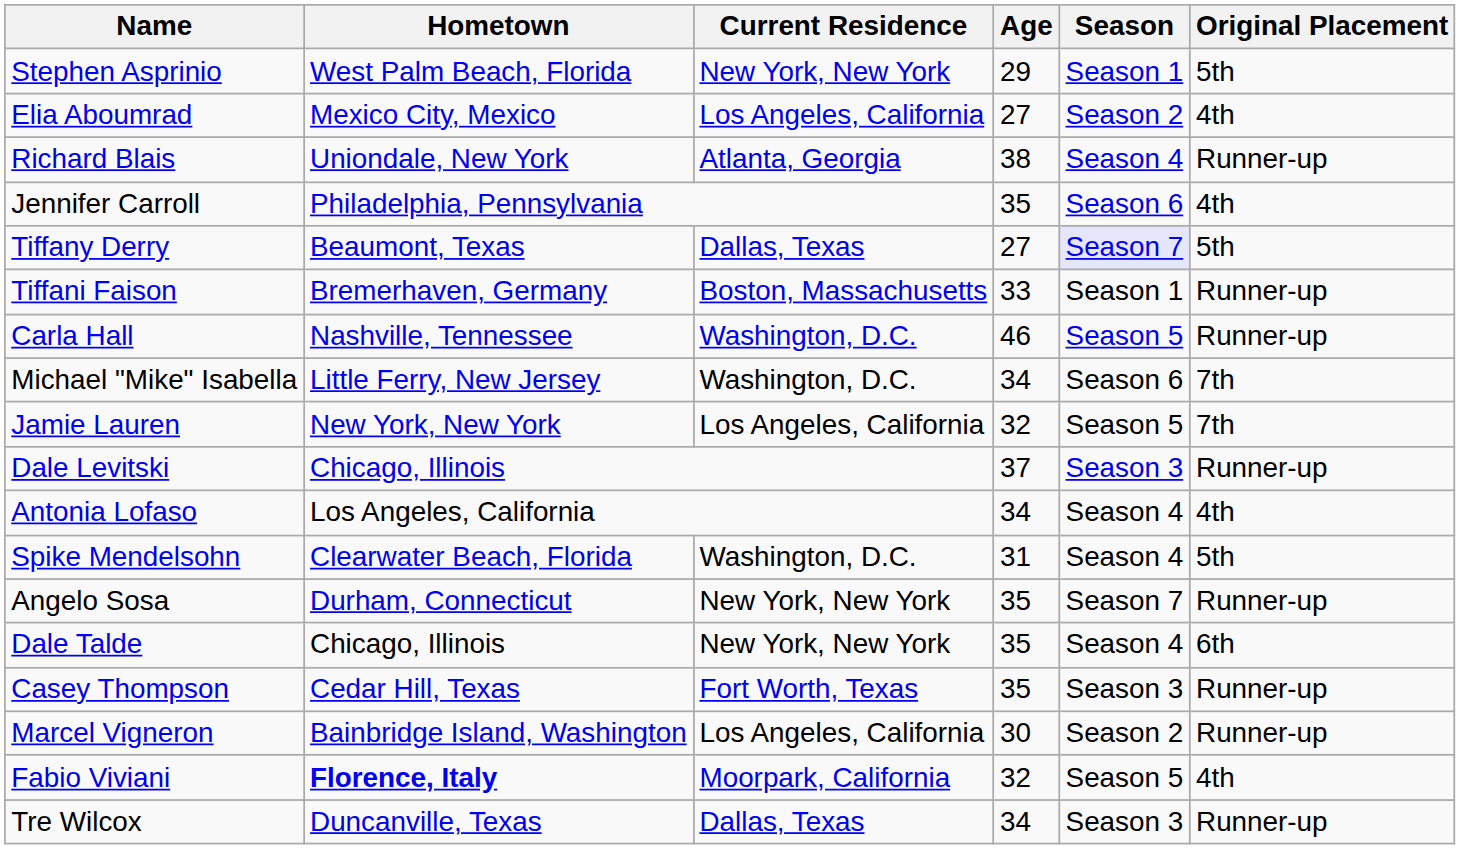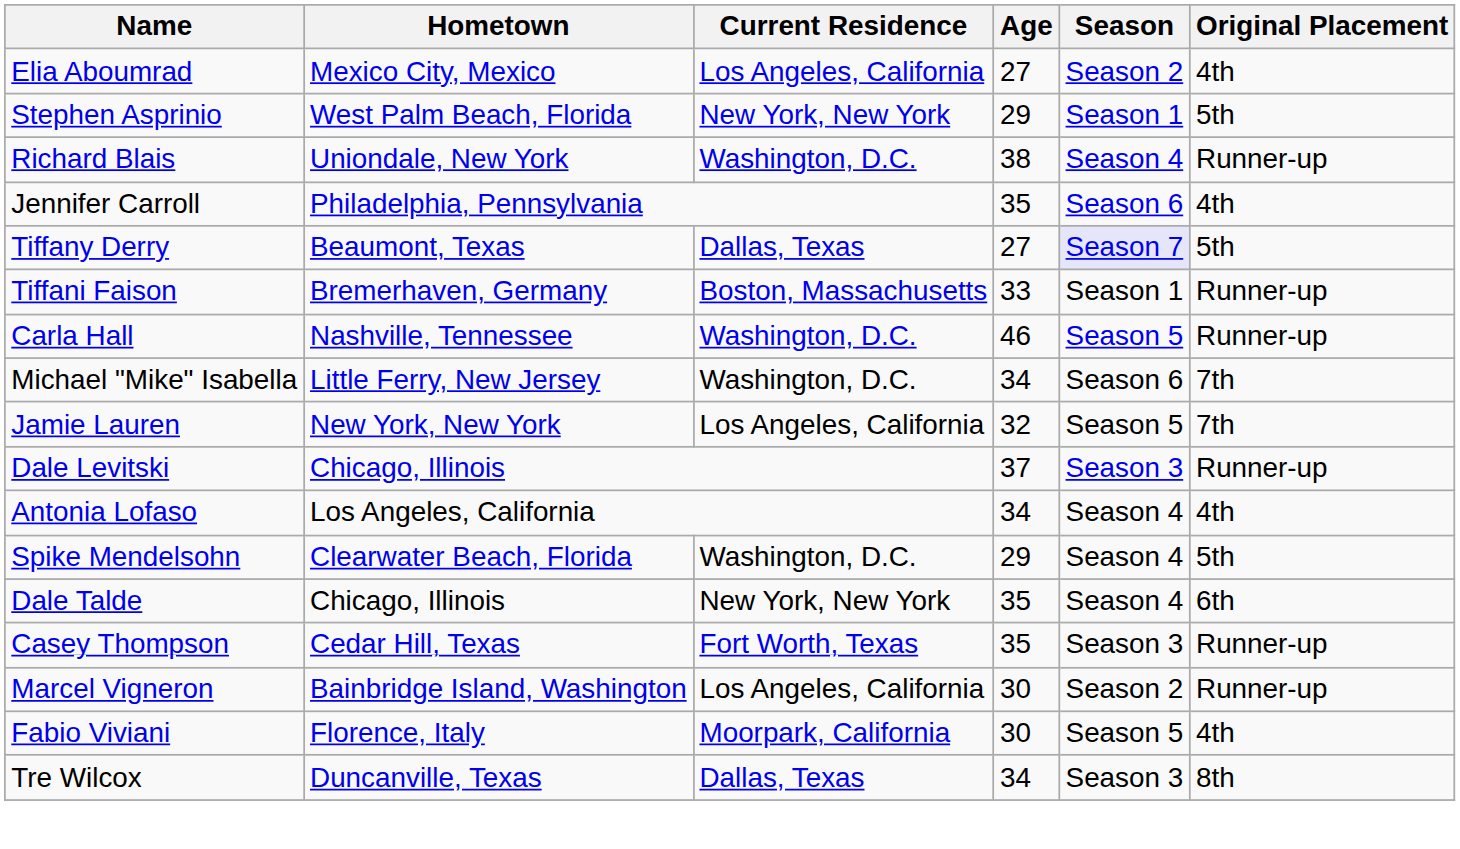 <table class="wikitable sortable">
 <tr>
 <th>Name</th>
 <th>Hometown</th>
 <th>Current Residence</th>
 <th>Age</th>
 <th>Season</th>
 <th>Original Placement</th>
 </tr>
 <tr>
+<td><a href='#'>Elia Aboumrad</a></td>
+<td><a href='#'>Mexico City, Mexico</a></td>
+<td><a href='#'>Los Angeles, California</a></td>
+<td>27</td>
+<td><a href='#'>Season 2</a></td>
+<td>4th</td>
+</tr>
+<tr>
 <td><a href='#'>Stephen Asprinio</a></td>
 <td><a href='#'>West Palm Beach, Florida</a></td>
 <td><a href='#'>New York, New York</a></td>
 <td>29</td>
 <td><a href='#'>Season 1</a></td>
 <td>5th</td>
 </tr>
 <tr>
-<td><a href='#'>Elia Aboumrad</a></td>
-<td><a href='#'>Mexico City, Mexico</a></td>
-<td><a href='#'>Los Angeles, California</a></td>
-<td>27</td>
-<td><a href='#'>Season 2</a></td>
-<td>4th</td>
-</tr>
-<tr>
 <td><a href='#'>Richard Blais</a></td>
 <td><a href='#'>Uniondale, New York</a></td>
-<td><a href='#'>Atlanta, Georgia</a></td>
+<td><a href='#'>Washington, D.C.</a></td>
 <td>38</td>
 <td><a href='#'>Season 4</a></td>
 <td>Runner-up</td>
 </tr>
 <tr>
 <td>Jennifer Carroll</td>
 <td colspan="2"><a href='#'>Philadelphia, Pennsylvania</a></td>
 <td>35</td>
 <td><a href='#'>Season 6</a></td>
 <td>4th</td>
 </tr>
 <tr>
 <td><a href='#'>Tiffany Derry</a></td>
 <td><a href='#'>Beaumont, Texas</a></td>
 <td><a href='#'>Dallas, Texas</a></td>
 <td>27</td>
 <td style="background: lavender;"><a href='#'>Season 7</a></td>
 <td>5th</td>
 </tr>
 <tr>
 <td><a href='#'>Tiffani Faison</a></td>
 <td><a href='#'>Bremerhaven, Germany</a></td>
 <td><a href='#'>Boston, Massachusetts</a></td>
 <td>33</td>
 <td>Season 1</td>
 <td>Runner-up</td>
 </tr>
 <tr>
 <td><a href='#'>Carla Hall</a></td>
 <td><a href='#'>Nashville, Tennessee</a></td>
 <td><a href='#'>Washington, D.C.</a></td>
 <td>46</td>
 <td><a href='#'>Season 5</a></td>
 <td>Runner-up</td>
 </tr>
 <tr>
 <td>Michael "Mike" Isabella</td>
 <td><a href='#'>Little Ferry, New Jersey</a></td>
 <td>Washington, D.C.</td>
 <td>34</td>
 <td>Season 6</td>
 <td>7th</td>
 </tr>
 <tr>
 <td><a href='#'>Jamie Lauren</a></td>
 <td><a href='#'>New York, New York</a></td>
 <td>Los Angeles, California</td>
 <td>32</td>
 <td>Season 5</td>
 <td>7th</td>
 </tr>
 <tr>
 <td><a href='#'>Dale Levitski</a></td>
 <td colspan="2"><a href='#'>Chicago, Illinois</a></td>
 <td>37</td>
 <td><a href='#'>Season 3</a></td>
 <td>Runner-up</td>
 </tr>
 <tr>
 <td><a href='#'>Antonia Lofaso</a></td>
 <td colspan="2">Los Angeles, California</td>
 <td>34</td>
 <td>Season 4</td>
 <td>4th</td>
 </tr>
 <tr>
 <td><a href='#'>Spike Mendelsohn</a></td>
 <td><a href='#'>Clearwater Beach, Florida</a></td>
 <td>Washington, D.C.</td>
-<td>31</td>
+<td>29</td>
 <td>Season 4</td>
 <td>5th</td>
-</tr>
-<tr>
-<td>Angelo Sosa</td>
-<td><a href='#'>Durham, Connecticut</a></td>
-<td>New York, New York</td>
-<td>35</td>
-<td>Season 7</td>
-<td>Runner-up</td>
 </tr>
 <tr>
 <td><a href='#'>Dale Talde</a></td>
 <td>Chicago, Illinois</td>
 <td>New York, New York</td>
 <td>35</td>
 <td>Season 4</td>
 <td>6th</td>
 </tr>
 <tr>
 <td><a href='#'>Casey Thompson</a></td>
 <td><a href='#'>Cedar Hill, Texas</a></td>
 <td><a href='#'>Fort Worth, Texas</a></td>
 <td>35</td>
 <td>Season 3</td>
 <td>Runner-up</td>
 </tr>
 <tr>
 <td><a href='#'>Marcel Vigneron</a></td>
 <td><a href='#'>Bainbridge Island, Washington</a></td>
 <td>Los Angeles, California</td>
 <td>30</td>
 <td>Season 2</td>
 <td>Runner-up</td>
 </tr>
 <tr>
 <td><a href='#'>Fabio Viviani</a></td>
-<td><strong><a href='#'>Florence, Italy</a></strong></td>
+<td><a href='#'>Florence, Italy</a></td>
 <td><a href='#'>Moorpark, California</a></td>
-<td>32</td>
+<td>30</td>
 <td>Season 5</td>
 <td>4th</td>
 </tr>
 <tr>
 <td>Tre Wilcox</td>
 <td><a href='#'>Duncanville, Texas</a></td>
 <td><a href='#'>Dallas, Texas</a></td>
 <td>34</td>
 <td>Season 3</td>
-<td>Runner-up</td>
+<td>8th</td>
 </tr>
 </table>
